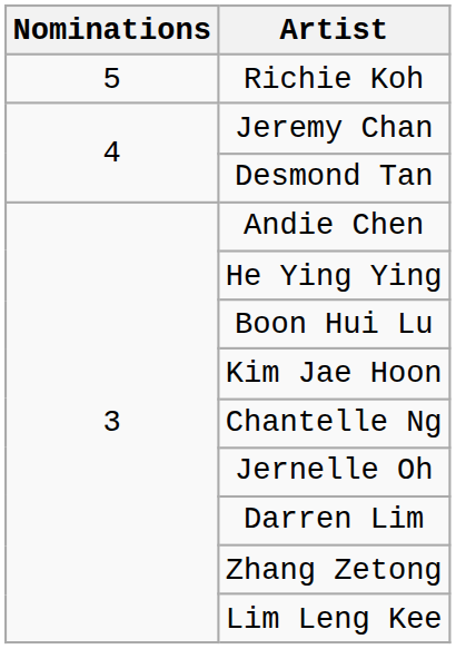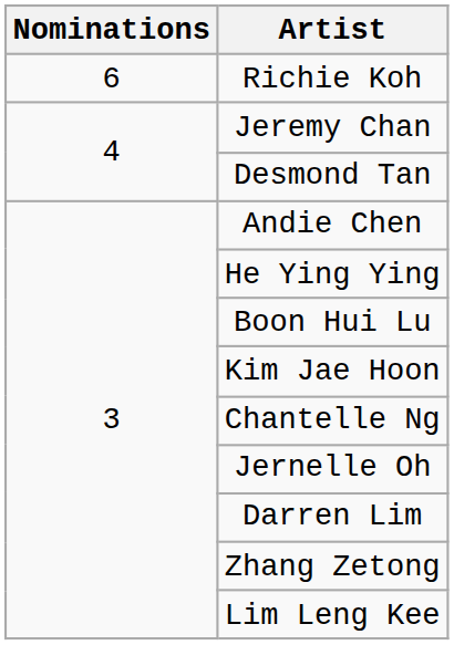 <table class="wikitable plainrowheaders" rowspan=2 border="2" cellpadding="4" style="text-align: center">
 <tr>
 <th scope="col" style="width:55px;">Nominations</th>
 <th scope="col" style="text-align:center;">Artist</th>
 </tr>
 <tr>
-<td scope=row style="text-align:center">5</td>
+<td scope=row style="text-align:center">6</td>
 <td>Richie Koh</td>
 </tr>
 <tr>
 <td scope=row rowspan="2" style="text-align:center">4</td>
 <td>Jeremy Chan</td>
 </tr>
 <tr>
 <td>Desmond Tan</td>
 </tr>
 <tr>
 <td scope=row rowspan="9" style="text-align:center">3</td>
 <td>Andie Chen</td>
 </tr>
 <tr>
 <td>He Ying Ying</td>
 </tr>
 <tr>
 <td>Boon Hui Lu</td>
 </tr>
 <tr>
 <td>Kim Jae Hoon</td>
 </tr>
 <tr>
 <td>Chantelle Ng</td>
 </tr>
 <tr>
 <td>Jernelle Oh</td>
 </tr>
 <tr>
 <td>Darren Lim</td>
 </tr>
 <tr>
 <td>Zhang Zetong</td>
 </tr>
 <tr>
 <td>Lim Leng Kee</td>
 </tr>
 </table>
